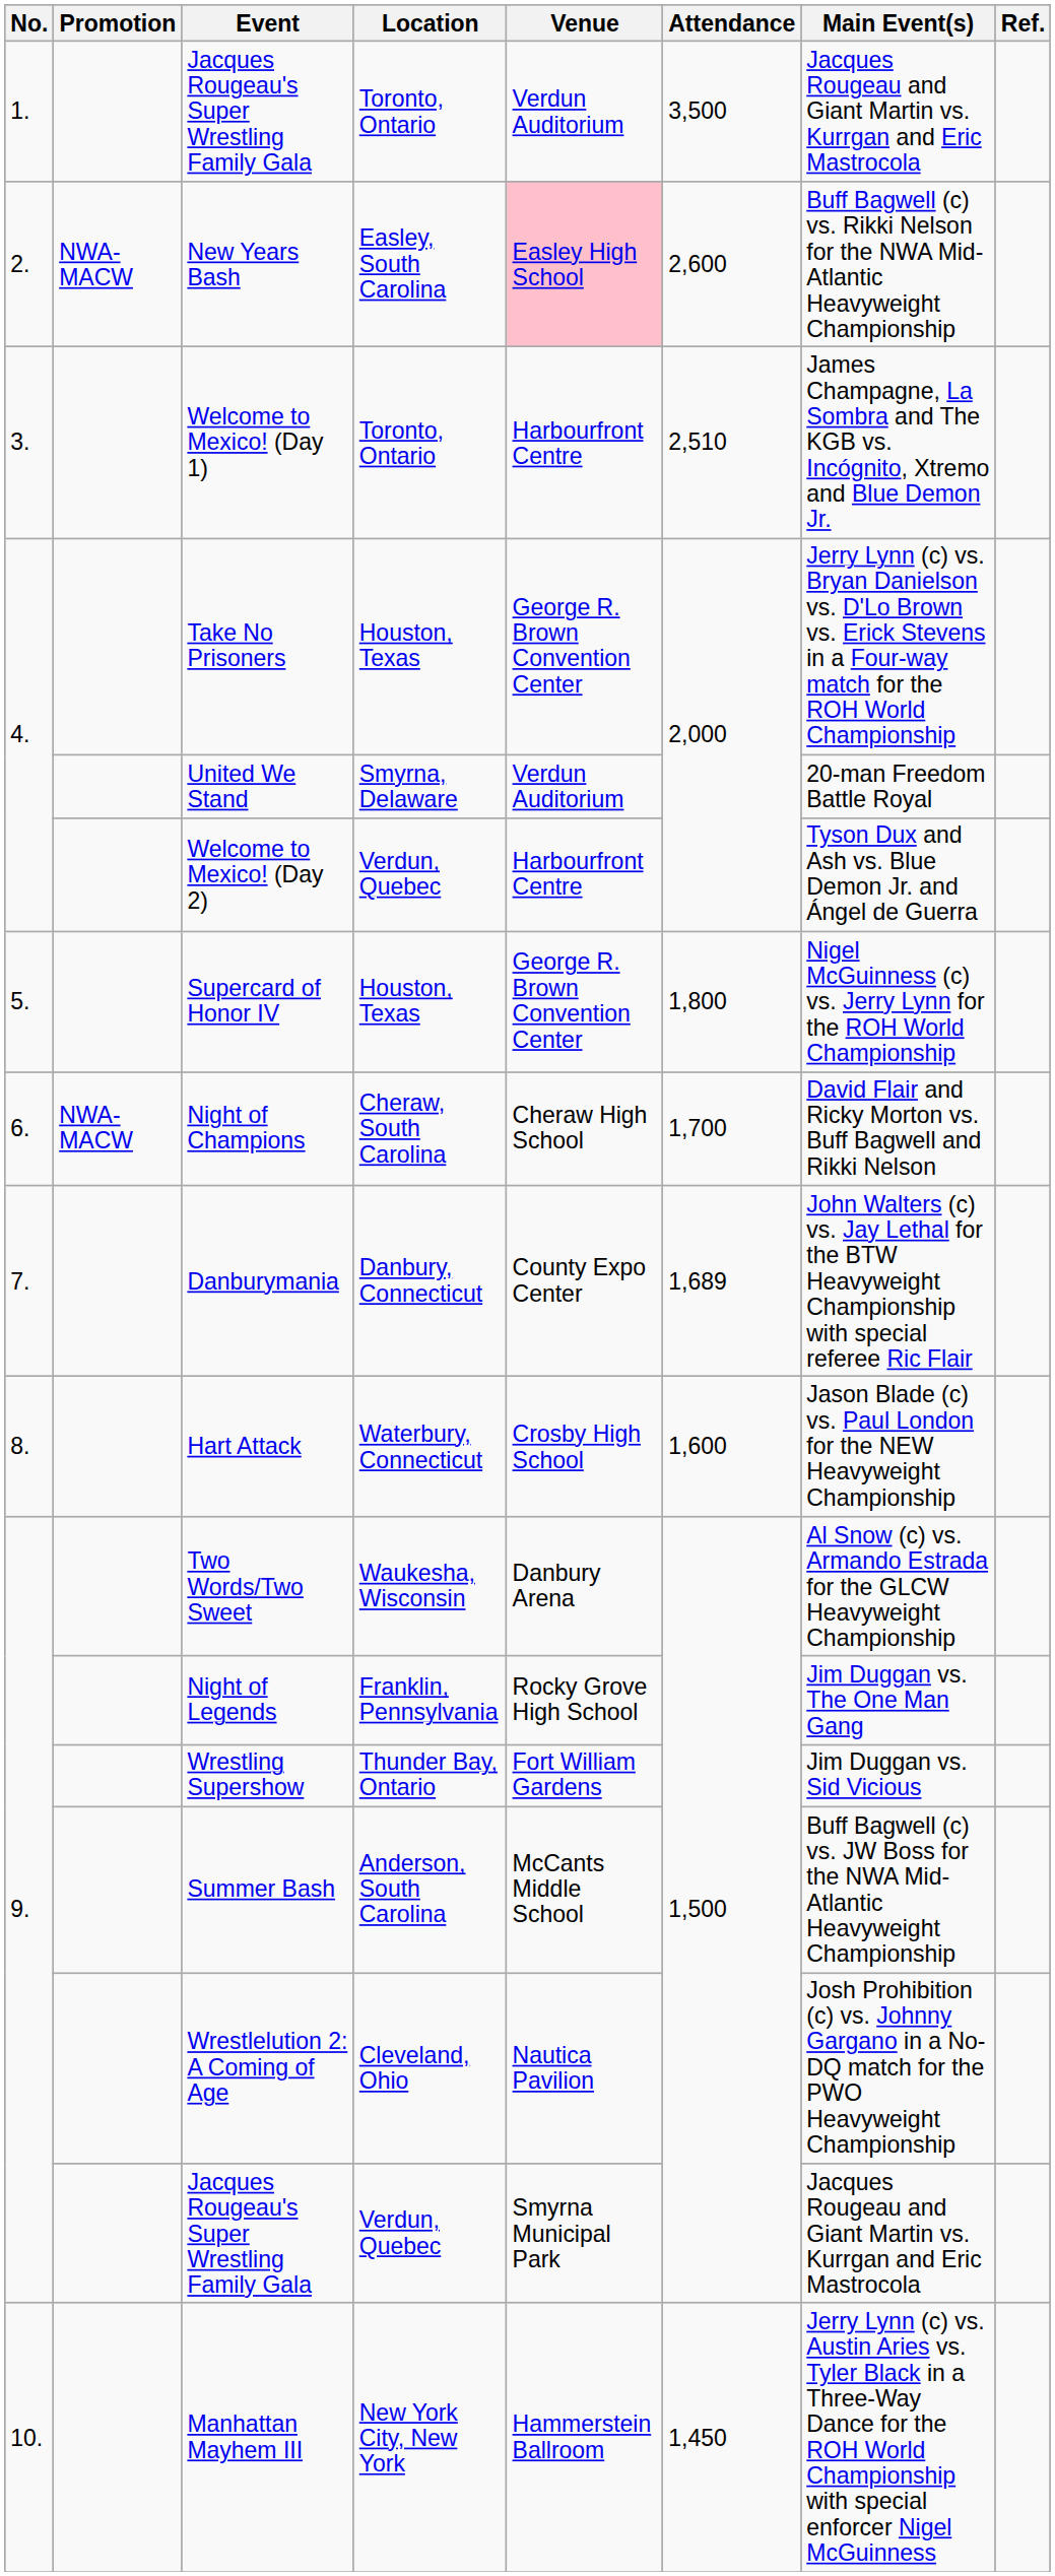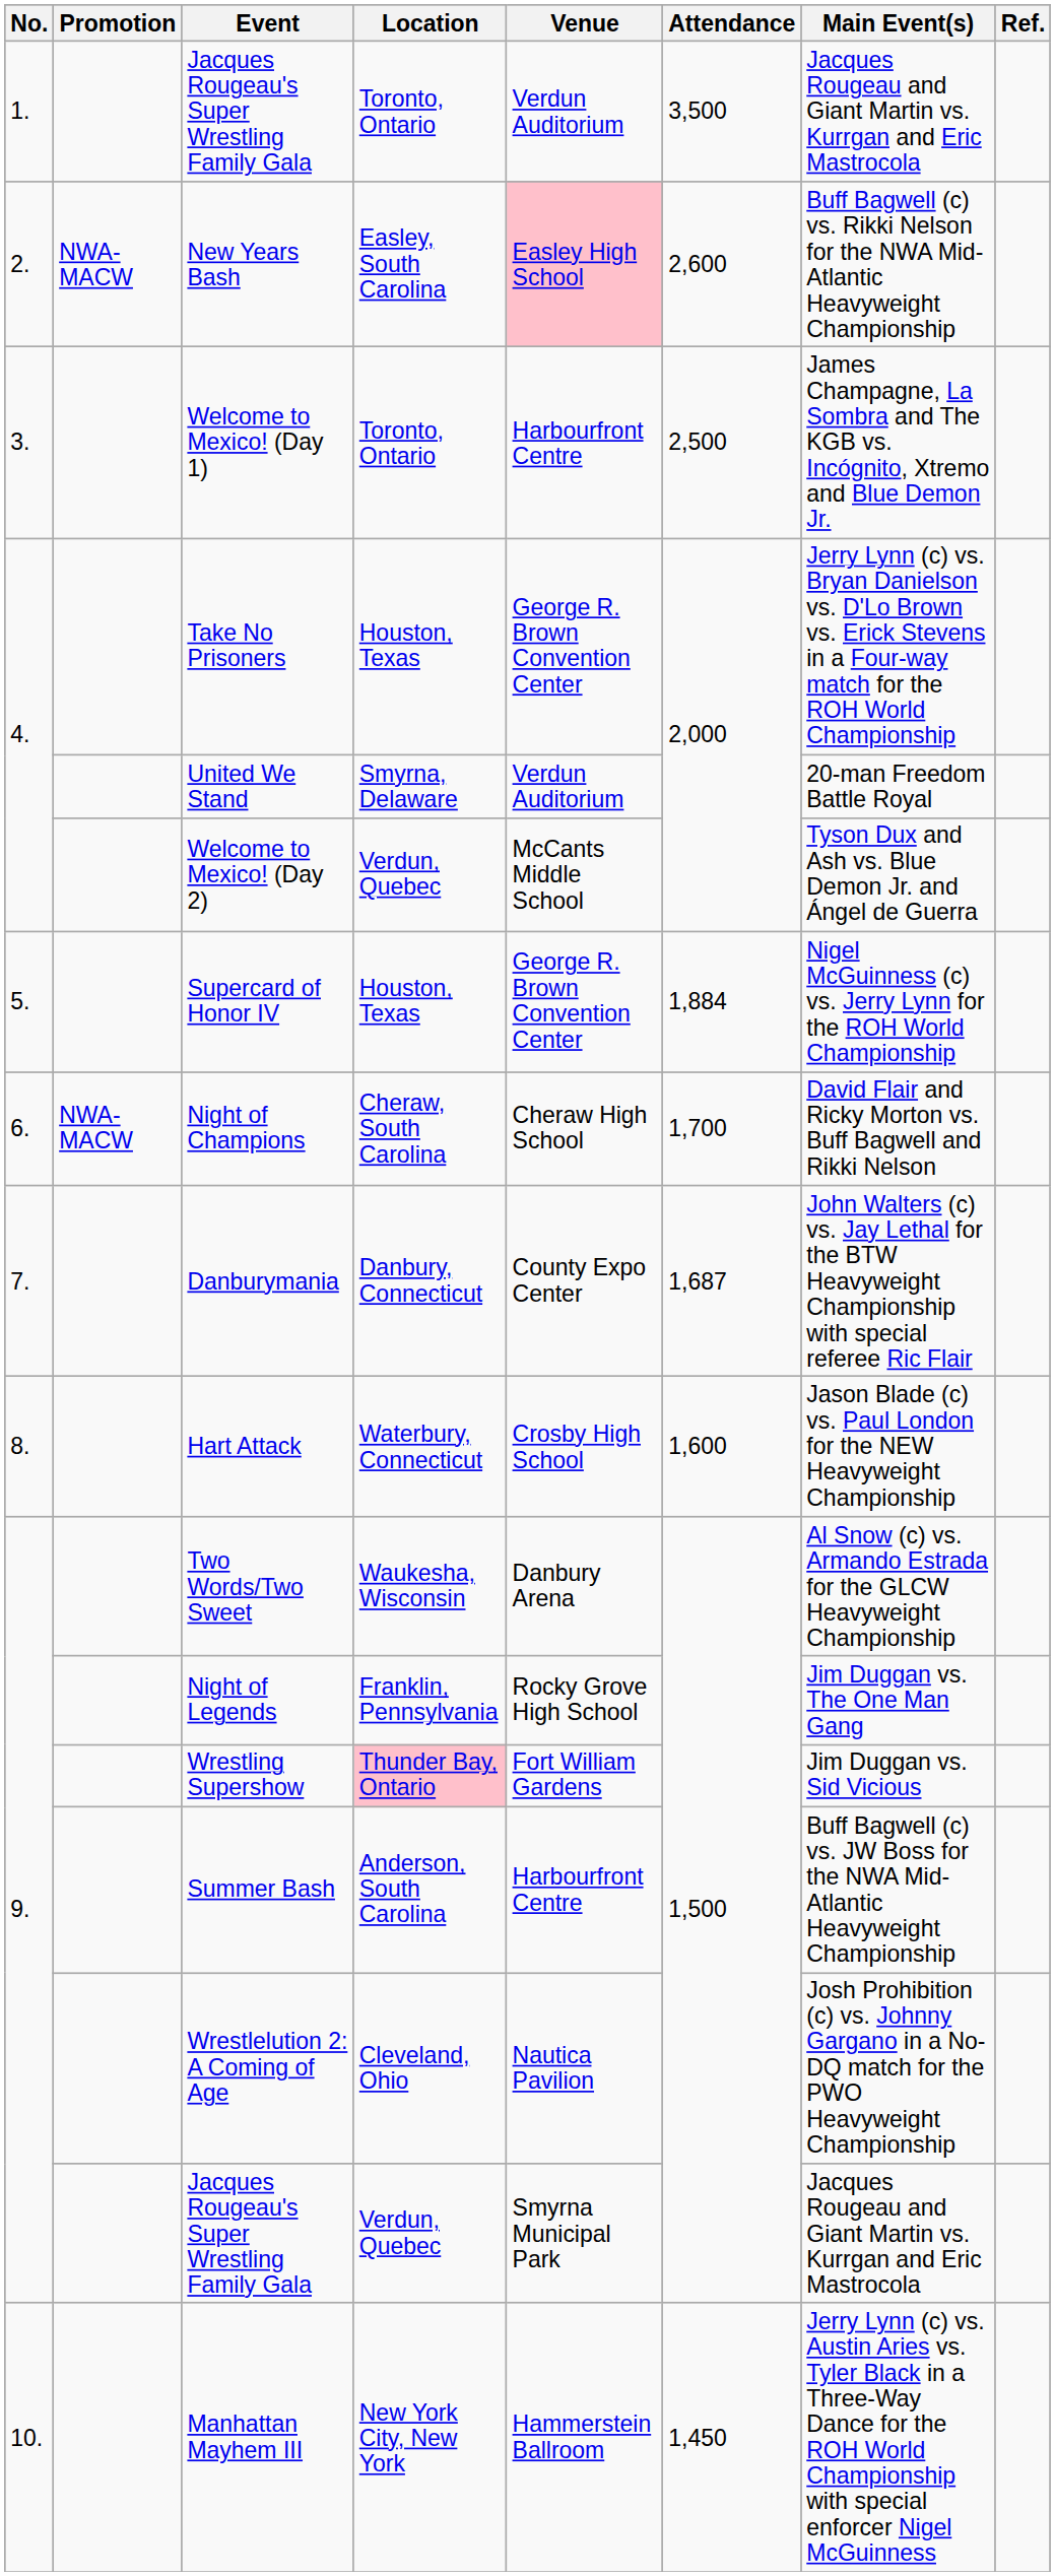 <table class="wikitable sortable" style="font-size:85%;">
 <tr>
 <th>No.</th>
 <th>Promotion</th>
 <th>Event</th>
 <th>Location</th>
 <th>Venue</th>
 <th>Attendance</th>
 <th class=unsortable>Main Event(s)</th>
 <th class=unsortable>Ref.</th>
 </tr>
 <tr>
 <td>1.</td>
 <td></td>
 <td><a href='#'>Jacques Rougeau's Super Wrestling Family Gala</a> <br> </td>
 <td><a href='#'>Toronto, Ontario</a></td>
 <td><a href='#'>Verdun Auditorium</a></td>
 <td>3,500</td>
 <td><a href='#'>Jacques Rougeau</a> and Giant Martin vs. <a href='#'>Kurrgan</a> and <a href='#'>Eric Mastrocola</a></td>
 <td></td>
 </tr>
 <tr>
 <td>2.</td>
 <td><a href='#'>NWA-MACW</a></td>
 <td><a href='#'>New Years Bash</a> <br> </td>
 <td><a href='#'>Easley, South Carolina</a></td>
 <td style="background: pink;"><a href='#'>Easley High School</a></td>
 <td>2,600</td>
 <td><a href='#'>Buff Bagwell</a> (c) vs. Rikki Nelson for the NWA Mid-Atlantic Heavyweight Championship</td>
 <td></td>
 </tr>
 <tr>
 <td>3.</td>
 <td></td>
 <td><a href='#'>Welcome to Mexico!</a> (Day 1) <br> </td>
 <td><a href='#'>Toronto, Ontario</a></td>
 <td><a href='#'>Harbourfront Centre</a></td>
-<td>2,510</td>
+<td>2,500</td>
 <td>James Champagne, <a href='#'>La Sombra</a> and The KGB vs. <a href='#'>Incógnito</a>, Xtremo and <a href='#'>Blue Demon Jr.</a></td>
 <td></td>
 </tr>
 <tr>
 <td rowspan=3>4.</td>
 <td></td>
 <td><a href='#'>Take No Prisoners</a> <br> </td>
 <td><a href='#'>Houston, Texas</a></td>
 <td><a href='#'>George R. Brown Convention Center</a></td>
 <td rowspan=3>2,000</td>
 <td><a href='#'>Jerry Lynn</a> (c) vs. <a href='#'>Bryan Danielson</a> vs. <a href='#'>D'Lo Brown</a> vs. <a href='#'>Erick Stevens</a> in a <a href='#'>Four-way match</a> for the <a href='#'>ROH World Championship</a></td>
 <td></td>
 </tr>
 <tr>
 <td></td>
 <td><a href='#'>United We Stand</a> <br> </td>
 <td><a href='#'>Smyrna, Delaware</a></td>
 <td><a href='#'>Verdun Auditorium</a></td>
 <td>20-man Freedom Battle Royal</td>
 <td></td>
 </tr>
 <tr>
 <td></td>
 <td><a href='#'>Welcome to Mexico!</a> (Day 2) <br> </td>
 <td><a href='#'>Verdun, Quebec</a></td>
-<td><a href='#'>Harbourfront Centre</a></td>
+<td>McCants Middle School</td>
 <td><a href='#'>Tyson Dux</a> and Ash vs. Blue Demon Jr. and Ángel de Guerra</td>
 <td></td>
 </tr>
 <tr>
 <td>5.</td>
 <td></td>
 <td><a href='#'>Supercard of Honor IV</a> <br> </td>
 <td><a href='#'>Houston, Texas</a></td>
 <td><a href='#'>George R. Brown Convention Center</a></td>
-<td>1,800</td>
+<td>1,884</td>
 <td><a href='#'>Nigel McGuinness</a> (c) vs. <a href='#'>Jerry Lynn</a> for the <a href='#'>ROH World Championship</a></td>
 <td></td>
 </tr>
 <tr>
 <td>6.</td>
 <td><a href='#'>NWA-MACW</a></td>
 <td><a href='#'>Night of Champions</a> <br> </td>
 <td><a href='#'>Cheraw, South Carolina</a></td>
 <td>Cheraw High School</td>
 <td>1,700</td>
 <td><a href='#'>David Flair</a> and Ricky Morton vs. Buff Bagwell and Rikki Nelson</td>
 <td></td>
 </tr>
 <tr>
 <td>7.</td>
 <td></td>
 <td><a href='#'>Danburymania</a> <br> </td>
 <td><a href='#'>Danbury, Connecticut</a></td>
 <td>County Expo Center</td>
-<td>1,689</td>
+<td>1,687</td>
 <td><a href='#'>John Walters</a> (c) vs. <a href='#'>Jay Lethal</a> for the BTW Heavyweight Championship with special referee <a href='#'>Ric Flair</a></td>
 <td></td>
 </tr>
 <tr>
 <td>8.</td>
 <td></td>
 <td><a href='#'>Hart Attack</a> <br> </td>
 <td><a href='#'>Waterbury, Connecticut</a></td>
 <td><a href='#'>Crosby High School</a></td>
 <td>1,600</td>
 <td>Jason Blade (c) vs. <a href='#'>Paul London</a> for the NEW Heavyweight Championship</td>
 <td></td>
 </tr>
 <tr>
 <td rowspan=6>9.</td>
 <td></td>
 <td><a href='#'>Two Words/Two Sweet</a> <br> </td>
 <td><a href='#'>Waukesha, Wisconsin</a></td>
 <td>Danbury Arena</td>
 <td rowspan=6>1,500</td>
 <td><a href='#'>Al Snow</a> (c) vs. <a href='#'>Armando Estrada</a> for the GLCW Heavyweight Championship</td>
 <td></td>
 </tr>
 <tr>
 <td></td>
 <td><a href='#'>Night of Legends</a> <br> </td>
 <td><a href='#'>Franklin, Pennsylvania</a></td>
 <td>Rocky Grove High School</td>
 <td><a href='#'>Jim Duggan</a> vs. <a href='#'>The One Man Gang</a></td>
 <td></td>
 </tr>
 <tr>
 <td></td>
 <td><a href='#'>Wrestling Supershow</a> <br> </td>
-<td><a href='#'>Thunder Bay, Ontario</a></td>
+<td style="background: pink;"><a href='#'>Thunder Bay, Ontario</a></td>
 <td><a href='#'>Fort William Gardens</a></td>
 <td>Jim Duggan vs. <a href='#'>Sid Vicious</a></td>
 <td></td>
 </tr>
 <tr>
 <td></td>
 <td><a href='#'>Summer Bash</a> <br> </td>
 <td><a href='#'>Anderson, South Carolina</a></td>
-<td>McCants Middle School</td>
+<td><a href='#'>Harbourfront Centre</a></td>
 <td>Buff Bagwell (c) vs. JW Boss for the NWA Mid-Atlantic Heavyweight Championship</td>
 <td></td>
 </tr>
 <tr>
 <td></td>
 <td><a href='#'>Wrestlelution 2: A Coming of Age</a> <br> </td>
 <td><a href='#'>Cleveland, Ohio</a></td>
 <td><a href='#'>Nautica Pavilion</a></td>
 <td>Josh Prohibition (c) vs. <a href='#'>Johnny Gargano</a> in a No-DQ match for the PWO Heavyweight Championship</td>
 <td></td>
 </tr>
 <tr>
 <td></td>
 <td><a href='#'>Jacques Rougeau's Super Wrestling Family Gala</a> <br> </td>
 <td><a href='#'>Verdun, Quebec</a></td>
 <td>Smyrna Municipal Park</td>
 <td>Jacques Rougeau and Giant Martin vs. Kurrgan and Eric Mastrocola</td>
 <td></td>
 </tr>
 <tr>
 <td>10.</td>
 <td></td>
 <td><a href='#'>Manhattan Mayhem III</a> <br> </td>
 <td><a href='#'>New York City, New York</a></td>
 <td><a href='#'>Hammerstein Ballroom</a></td>
 <td>1,450</td>
 <td><a href='#'>Jerry Lynn</a> (c) vs. <a href='#'>Austin Aries</a> vs. <a href='#'>Tyler Black</a> in a Three-Way Dance for the <a href='#'>ROH World Championship</a> with special enforcer <a href='#'>Nigel McGuinness</a></td>
 <td></td>
 </tr>
 </table>
